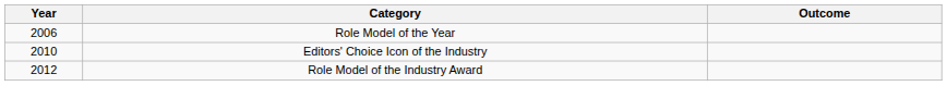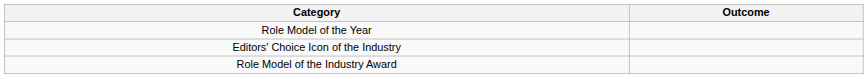 <table class="wikitable sortable" style="width:100%;">
 <tr>
-<th width=5%>Year</th>
 <th style="width:40%;">Category</th>
 <th style="width:15%;">Outcome</th>
 </tr>
 <tr>
-<td style="text-align:center;">2006</td>
 <td style="text-align:center;">Role Model of the Year</td>
 <td></td>
 </tr>
 <tr>
-<td style="text-align:center;">2010</td>
 <td style="text-align:center;">Editors' Choice Icon of the Industry</td>
 <td></td>
 </tr>
 <tr>
-<td style="text-align:center;">2012</td>
 <td style="text-align:center;">Role Model of the Industry Award</td>
 <td></td>
 </tr>
 </table>
